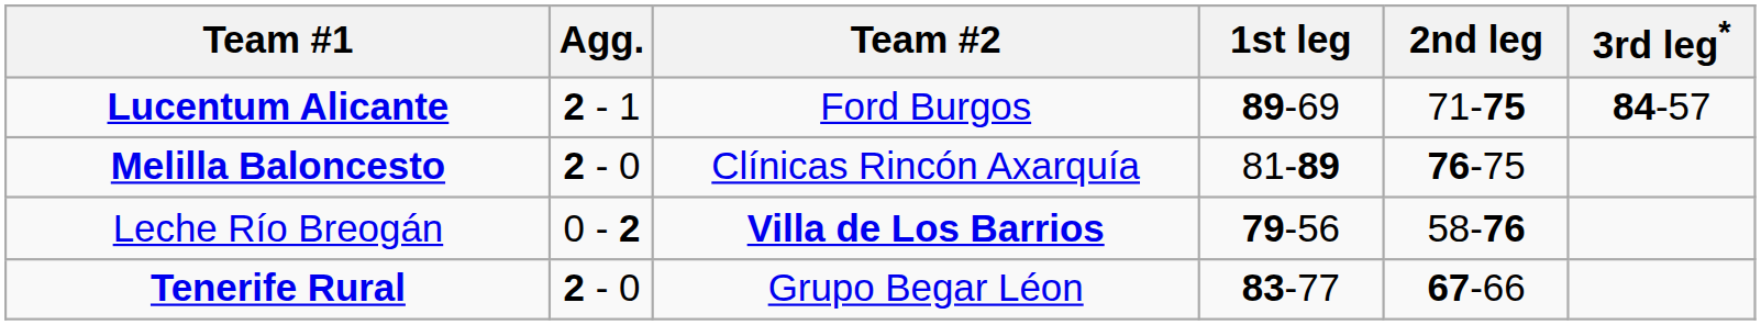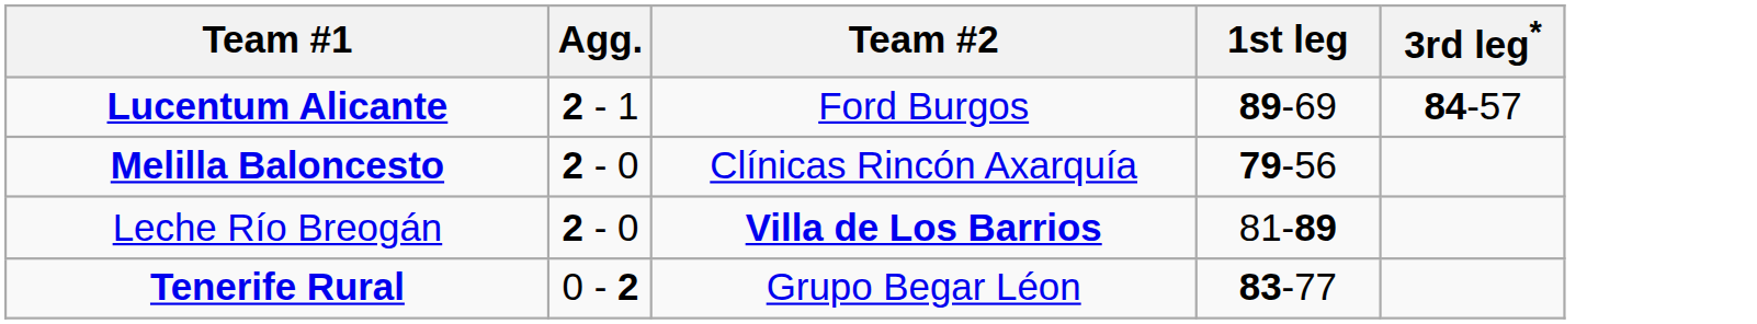 <table class=wikitable style="text-align:center">
 <tr>
 <th width=220>Team #1</th>
 <th width=20>Agg.</th>
 <th width=220>Team #2</th>
 <th width=70>1st leg</th>
-<th width=70>2nd leg</th>
 <th width=70>3rd leg<sup>*</sup></th>
 </tr>
 <tr>
 <td align=center><strong><a href='#'>Lucentum Alicante</a></strong></td>
 <td><strong>2</strong> - 1</td>
 <td><a href='#'>Ford Burgos</a></td>
 <td><strong>89</strong>-69</td>
-<td>71-<strong>75</strong></td>
 <td><strong>84</strong>-57</td>
 </tr>
 <tr>
 <td align=center><strong><a href='#'>Melilla Baloncesto</a></strong></td>
 <td><strong>2</strong> - 0</td>
 <td><a href='#'>Clínicas Rincón Axarquía</a></td>
-<td>81-<strong>89</strong></td>
-<td><strong>76</strong>-75</td>
+<td><strong>79</strong>-56</td>
 <td></td>
 </tr>
 <tr>
 <td align=center><a href='#'>Leche Río Breogán</a></td>
-<td>0 - <strong>2</strong></td>
+<td><strong>2</strong> - 0</td>
 <td><strong><a href='#'>Villa de Los Barrios</a></strong></td>
-<td><strong>79</strong>-56</td>
-<td>58-<strong>76</strong></td>
+<td>81-<strong>89</strong></td>
 <td></td>
 </tr>
 <tr>
 <td align=center><strong><a href='#'>Tenerife Rural</a></strong></td>
-<td><strong>2</strong> - 0</td>
+<td>0 - <strong>2</strong></td>
 <td><a href='#'>Grupo Begar Léon</a></td>
 <td><strong>83</strong>-77</td>
-<td><strong>67</strong>-66</td>
 <td></td>
 </tr>
 </table>
